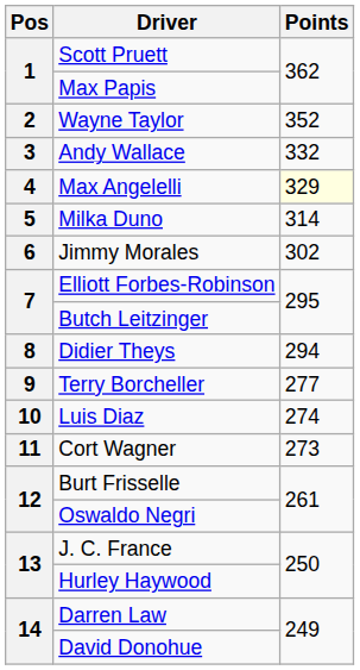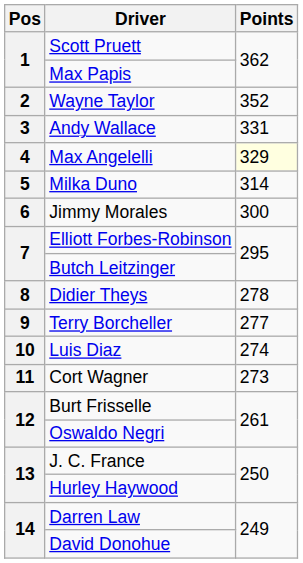 <table class="wikitable" style="font-size:85%;">
 <tr>
 <th>Pos</th>
 <th>Driver</th>
 <th>Points</th>
 </tr>
 <tr>
 <th rowspan=2>1</th>
 <td> <a href='#'>Scott Pruett</a></td>
 <td rowspan=2>362</td>
 </tr>
 <tr>
 <td> <a href='#'>Max Papis</a></td>
 </tr>
 <tr>
 <th>2</th>
 <td> <a href='#'>Wayne Taylor</a></td>
 <td>352</td>
 </tr>
 <tr>
 <th>3</th>
 <td> <a href='#'>Andy Wallace</a></td>
-<td>332</td>
+<td>331</td>
 </tr>
 <tr>
 <th>4</th>
 <td> <a href='#'>Max Angelelli</a></td>
 <td style="background: lightyellow;">329</td>
 </tr>
 <tr>
 <th>5</th>
 <td> <a href='#'>Milka Duno</a></td>
 <td>314</td>
 </tr>
 <tr>
 <th>6</th>
 <td> Jimmy Morales</td>
-<td>302</td>
+<td>300</td>
 </tr>
 <tr>
 <th rowspan=2>7</th>
 <td> <a href='#'>Elliott Forbes-Robinson</a></td>
 <td rowspan=2>295</td>
 </tr>
 <tr>
 <td> <a href='#'>Butch Leitzinger</a></td>
 </tr>
 <tr>
 <th>8</th>
 <td> <a href='#'>Didier Theys</a></td>
-<td>294</td>
+<td>278</td>
 </tr>
 <tr>
 <th>9</th>
 <td> <a href='#'>Terry Borcheller</a></td>
 <td>277</td>
 </tr>
 <tr>
 <th>10</th>
 <td> <a href='#'>Luis Diaz</a></td>
 <td>274</td>
 </tr>
 <tr>
 <th>11</th>
 <td> Cort Wagner</td>
 <td>273</td>
 </tr>
 <tr>
 <th rowspan=2>12</th>
 <td> Burt Frisselle</td>
 <td rowspan=2>261</td>
 </tr>
 <tr>
 <td> <a href='#'>Oswaldo Negri</a></td>
 </tr>
 <tr>
 <th rowspan=2>13</th>
 <td> J. C. France</td>
 <td rowspan=2>250</td>
 </tr>
 <tr>
 <td> <a href='#'>Hurley Haywood</a></td>
 </tr>
 <tr>
 <th rowspan=2>14</th>
 <td> <a href='#'>Darren Law</a></td>
 <td rowspan=2>249</td>
 </tr>
 <tr>
 <td> <a href='#'>David Donohue</a></td>
 </tr>
 </table>
